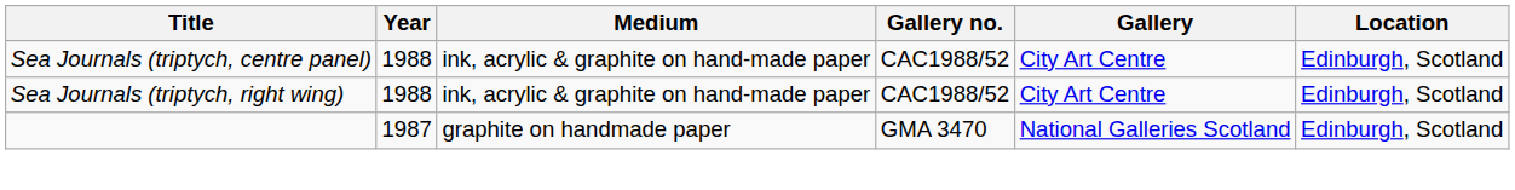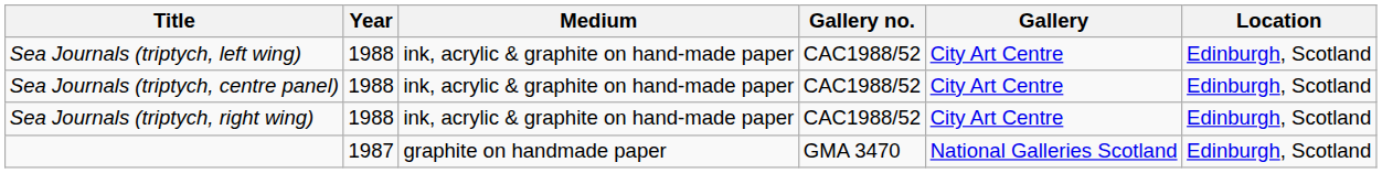 <table class="wikitable">
 <tr>
 <th>Title</th>
 <th>Year</th>
 <th>Medium</th>
 <th>Gallery no.</th>
 <th>Gallery</th>
 <th>Location</th>
+</tr>
+<tr>
+<td><em>Sea Journals (triptych, left wing)</em></td>
+<td>1988</td>
+<td>ink, acrylic & graphite on hand-made paper</td>
+<td>CAC1988/52</td>
+<td><a href='#'>City Art Centre</a></td>
+<td><a href='#'>Edinburgh</a>, Scotland</td>
 </tr>
 <tr>
 <td><em>Sea Journals (triptych, centre panel)</em></td>
 <td>1988</td>
 <td>ink, acrylic & graphite on hand-made paper</td>
 <td>CAC1988/52</td>
 <td><a href='#'>City Art Centre</a></td>
 <td><a href='#'>Edinburgh</a>, Scotland</td>
 </tr>
 <tr>
 <td><em>Sea Journals (triptych, right wing)</em></td>
 <td>1988</td>
 <td>ink, acrylic & graphite on hand-made paper</td>
 <td>CAC1988/52</td>
 <td><a href='#'>City Art Centre</a></td>
 <td><a href='#'>Edinburgh</a>, Scotland</td>
 </tr>
 <tr>
 <td><em></em></td>
 <td>1987</td>
 <td>graphite on handmade paper</td>
 <td>GMA 3470</td>
 <td><a href='#'>National Galleries Scotland</a></td>
 <td><a href='#'>Edinburgh</a>, Scotland</td>
 </tr>
 </table>
